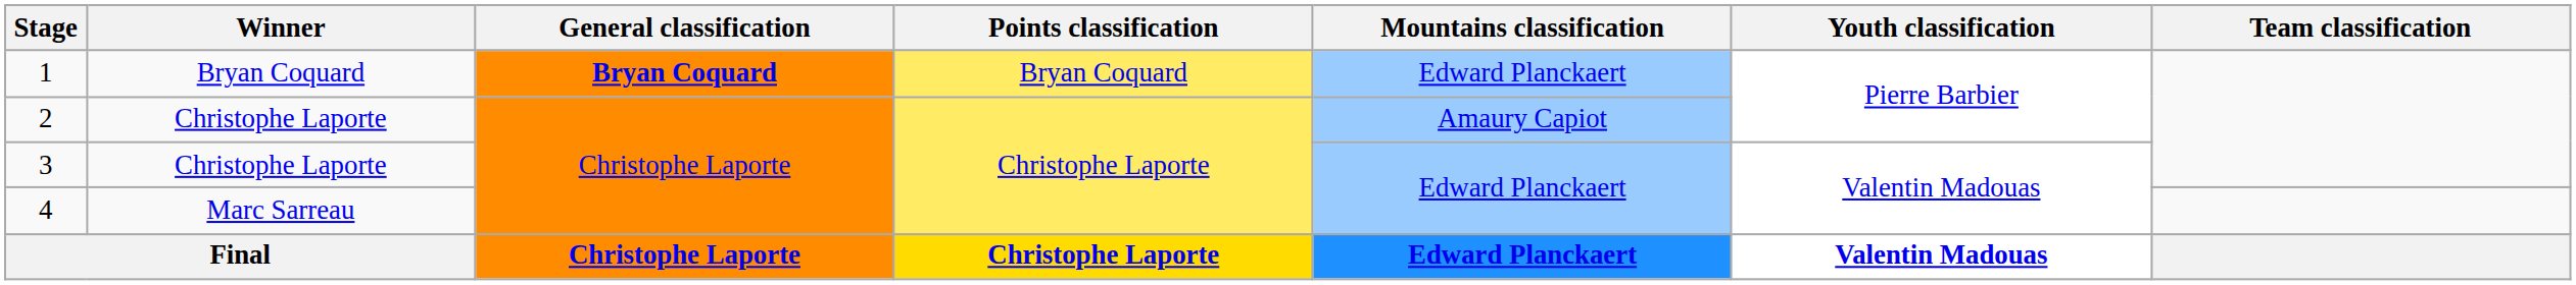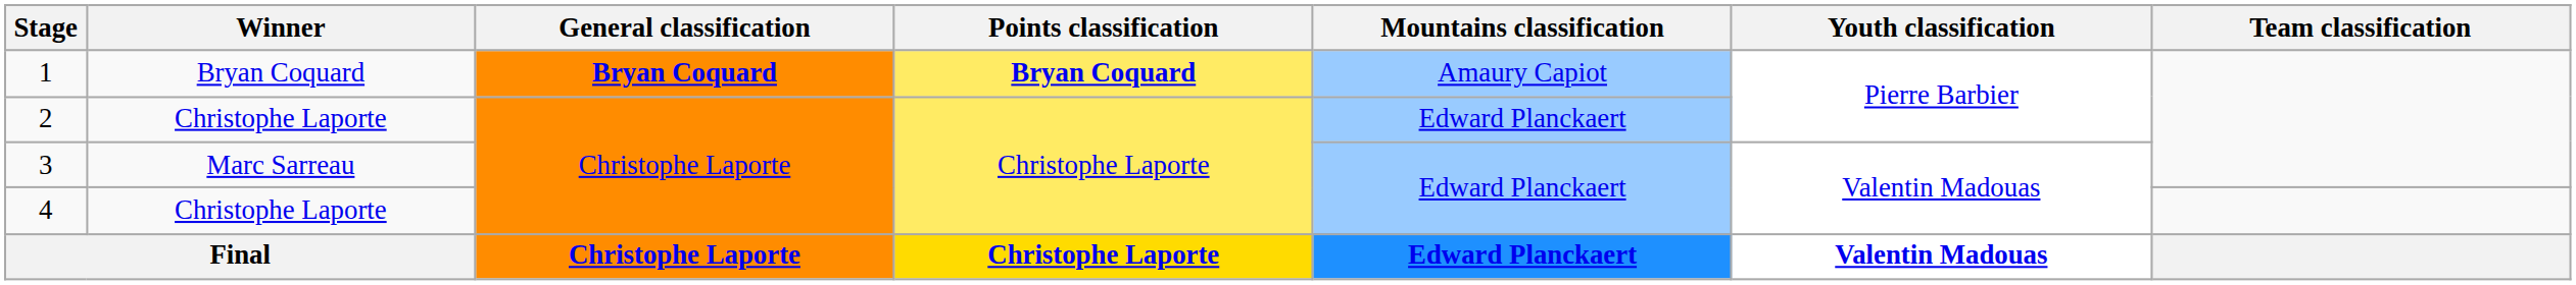 <table class="wikitable" style="text-align: center; font-size:smaller;">
 <tr style="background:#efefef;">
 <th style="width:1%;">Stage</th>
 <th style="width:13%;">Winner</th>
 <th style="width:14%;">General classification<br></th>
 <th style="width:14%;">Points classification<br></th>
 <th style="width:14%;">Mountains classification<br></th>
 <th style="width:14%;">Youth classification<br></th>
 <th style="width:14%;">Team classification</th>
 </tr>
 <tr>
 <td>1</td>
 <td><a href='#'>Bryan Coquard</a></td>
 <td style="background:#FF8C00;"><strong><a href='#'>Bryan Coquard</a></strong></td>
-<td style="background:#FFEB64;"><a href='#'>Bryan Coquard</a></td>
-<td style="background:#99CBFF;"><a href='#'>Edward Planckaert</a></td>
+<td style="background:#FFEB64;"><strong><a href='#'>Bryan Coquard</a></strong></td>
+<td style="background:#99CBFF;"><a href='#'>Amaury Capiot</a></td>
 <td style="background:white;" rowspan="2"><a href='#'>Pierre Barbier</a></td>
 <td style="background:offwhite" rowspan="3"></td>
 </tr>
 <tr>
 <td>2</td>
 <td><a href='#'>Christophe Laporte</a></td>
 <td style="background:#FF8C00;" rowspan="3"><a href='#'>Christophe Laporte</a></td>
 <td style="background:#FFEB64;" rowspan="3"><a href='#'>Christophe Laporte</a></td>
-<td style="background:#99CBFF;"><a href='#'>Amaury Capiot</a></td>
+<td style="background:#99CBFF;"><a href='#'>Edward Planckaert</a></td>
 </tr>
 <tr>
 <td>3</td>
-<td><a href='#'>Christophe Laporte</a></td>
+<td><a href='#'>Marc Sarreau</a></td>
 <td style="background:#99CBFF;" rowspan="2"><a href='#'>Edward Planckaert</a></td>
 <td style="background:white;" rowspan="2"><a href='#'>Valentin Madouas</a></td>
 </tr>
 <tr>
 <td>4</td>
-<td><a href='#'>Marc Sarreau</a></td>
+<td><a href='#'>Christophe Laporte</a></td>
 <td style="background:offwhite"></td>
 </tr>
 <tr>
 <th colspan=2><strong>Final</strong></th>
 <th style="background:#FF8C00;"><a href='#'>Christophe Laporte</a></th>
 <th style="background:#FFDB00;"><a href='#'>Christophe Laporte</a></th>
 <th style="background:dodgerblue;"><a href='#'>Edward Planckaert</a></th>
 <th style="background:white;"><a href='#'>Valentin Madouas</a></th>
 <th style="background:offwhite;"></th>
 </tr>
 </table>
